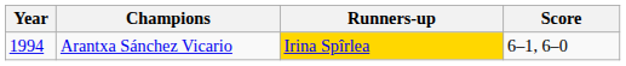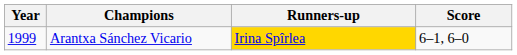 <table class="wikitable">
 <tr>
 <th style="width:40px">Year</th>
 <th style="width:200px">Champions</th>
 <th style="width:200px">Runners-up</th>
 <th style="width:100px" class="unsortable">Score</th>
 </tr>
 <tr>
-<td><a href='#'>1994</a></td>
+<td><a href='#'>1999</a></td>
 <td> <a href='#'>Arantxa Sánchez Vicario</a></td>
 <td style="background: gold;"> <a href='#'>Irina Spîrlea</a></td>
 <td>6–1, 6–0</td>
 </tr>
 </table>
